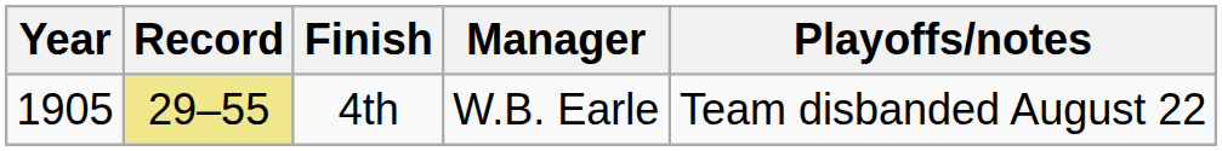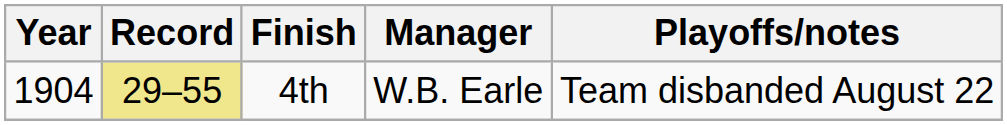 <table class="wikitable">
 <tr>
 <th>Year</th>
 <th>Record</th>
 <th>Finish</th>
 <th>Manager</th>
 <th>Playoffs/notes</th>
 </tr>
 <tr align=center>
-<td>1905</td>
+<td>1904</td>
 <td style="background: khaki;">29–55</td>
 <td>4th</td>
 <td>W.B. Earle</td>
 <td>Team disbanded August 22</td>
 </tr>
 <tr align=center>
 </tr>
 </table>
